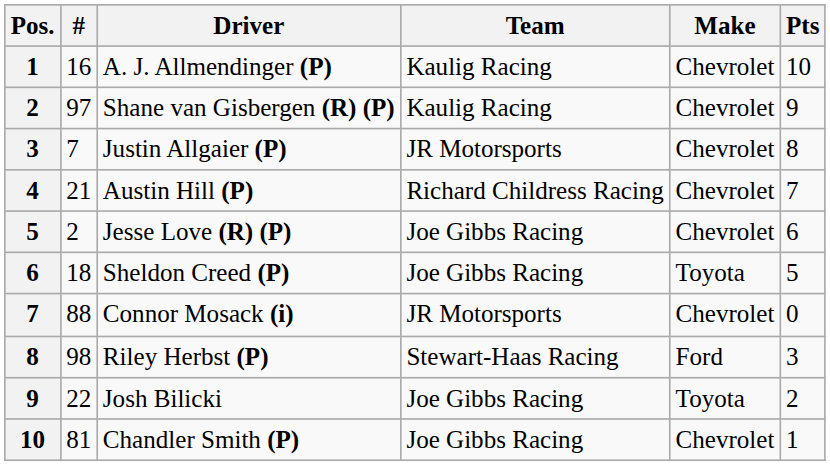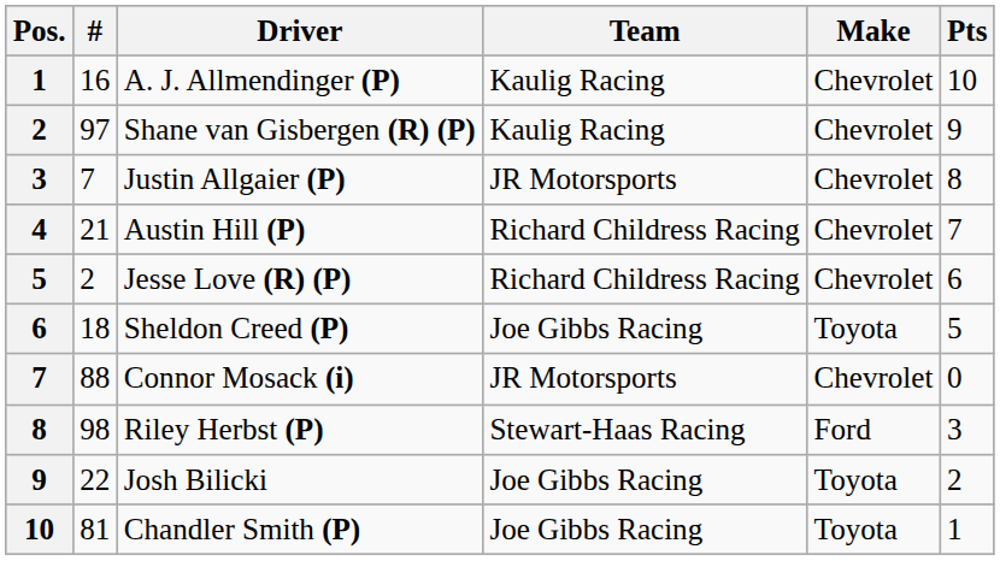 <table class="wikitable" style="font-size:95%">
 <tr>
 <th>Pos.</th>
 <th>#</th>
 <th>Driver</th>
 <th>Team</th>
 <th>Make</th>
 <th>Pts</th>
 </tr>
 <tr>
 <th>1</th>
 <td>16</td>
 <td>A. J. Allmendinger <strong>(P)</strong></td>
 <td>Kaulig Racing</td>
 <td>Chevrolet</td>
 <td>10</td>
 </tr>
 <tr>
 <th>2</th>
 <td>97</td>
 <td>Shane van Gisbergen <strong>(R)</strong> <strong>(P)</strong></td>
 <td>Kaulig Racing</td>
 <td>Chevrolet</td>
 <td>9</td>
 </tr>
 <tr>
 <th>3</th>
 <td>7</td>
 <td>Justin Allgaier <strong>(P)</strong></td>
 <td>JR Motorsports</td>
 <td>Chevrolet</td>
 <td>8</td>
 </tr>
 <tr>
 <th>4</th>
 <td>21</td>
 <td>Austin Hill <strong>(P)</strong></td>
 <td>Richard Childress Racing</td>
 <td>Chevrolet</td>
 <td>7</td>
 </tr>
 <tr>
 <th>5</th>
 <td>2</td>
 <td>Jesse Love <strong>(R)</strong> <strong>(P)</strong></td>
-<td>Joe Gibbs Racing</td>
+<td>Richard Childress Racing</td>
 <td>Chevrolet</td>
 <td>6</td>
 </tr>
 <tr>
 <th>6</th>
 <td>18</td>
 <td>Sheldon Creed <strong>(P)</strong></td>
 <td>Joe Gibbs Racing</td>
 <td>Toyota</td>
 <td>5</td>
 </tr>
 <tr>
 <th>7</th>
 <td>88</td>
 <td>Connor Mosack <strong>(i)</strong></td>
 <td>JR Motorsports</td>
 <td>Chevrolet</td>
 <td>0</td>
 </tr>
 <tr>
 <th>8</th>
 <td>98</td>
 <td>Riley Herbst <strong>(P)</strong></td>
 <td>Stewart-Haas Racing</td>
 <td>Ford</td>
 <td>3</td>
 </tr>
 <tr>
 <th>9</th>
 <td>22</td>
 <td>Josh Bilicki</td>
 <td>Joe Gibbs Racing</td>
 <td>Toyota</td>
 <td>2</td>
 </tr>
 <tr>
 <th>10</th>
 <td>81</td>
 <td>Chandler Smith <strong>(P)</strong></td>
 <td>Joe Gibbs Racing</td>
-<td>Chevrolet</td>
+<td>Toyota</td>
 <td>1</td>
 </tr>
 </table>
